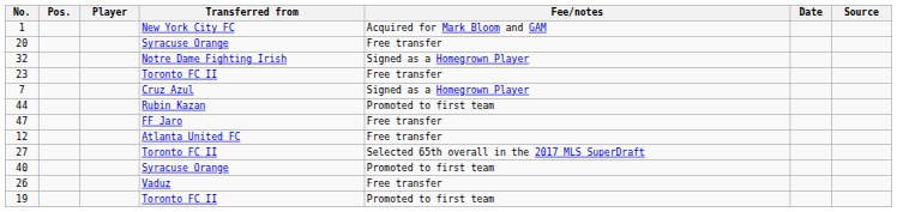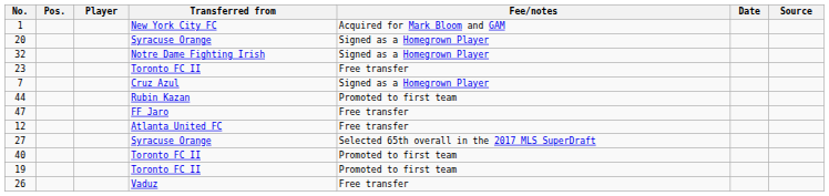 <table class="wikitable sortable" style="width:90%; text-align:center; font-size:95%; text-align:left;">
 <tr>
 <th><strong>No.</strong></th>
 <th><strong>Pos.</strong></th>
 <th><strong>Player</strong></th>
 <th><strong>Transferred from</strong></th>
 <th><strong>Fee/notes</strong></th>
 <th><strong>Date</strong></th>
 <th><strong>Source</strong></th>
 </tr>
 <tr>
 <td align=center>1</td>
 <td align=center></td>
 <td></td>
 <td> <a href='#'>New York City FC</a></td>
 <td>Acquired for <a href='#'>Mark Bloom</a> and <a href='#'>GAM</a></td>
 <td></td>
 <td></td>
 </tr>
 <tr>
 <td align=center>20</td>
 <td align=center></td>
 <td></td>
 <td> <a href='#'>Syracuse Orange</a></td>
-<td>Free transfer</td>
+<td>Signed as a <a href='#'>Homegrown Player</a></td>
 <td></td>
 <td></td>
 </tr>
 <tr>
 <td align=center>32</td>
 <td align=center></td>
 <td></td>
 <td> <a href='#'>Notre Dame Fighting Irish</a></td>
 <td>Signed as a <a href='#'>Homegrown Player</a></td>
 <td></td>
 <td></td>
 </tr>
 <tr>
 <td align=center>23</td>
 <td align=center></td>
 <td></td>
 <td> <a href='#'>Toronto FC II</a></td>
 <td>Free transfer</td>
 <td></td>
 <td></td>
 </tr>
 <tr>
 <td align=center>7</td>
 <td align=center></td>
 <td></td>
 <td> <a href='#'>Cruz Azul</a></td>
 <td>Signed as a <a href='#'>Homegrown Player</a></td>
 <td></td>
 <td></td>
 </tr>
 <tr>
 <td align=center>44</td>
 <td align=center></td>
 <td></td>
 <td> <a href='#'>Rubin Kazan</a></td>
 <td>Promoted to first team</td>
 <td></td>
 <td></td>
 </tr>
 <tr>
 <td align=center>47</td>
 <td align=center></td>
 <td></td>
 <td> <a href='#'>FF Jaro</a></td>
 <td>Free transfer</td>
 <td></td>
 <td></td>
 </tr>
 <tr>
 <td align=center>12</td>
 <td align=center></td>
 <td></td>
 <td> <a href='#'>Atlanta United FC</a></td>
 <td>Free transfer</td>
 <td></td>
 <td></td>
 </tr>
 <tr>
 <td align=center>27</td>
 <td align=center></td>
 <td></td>
-<td> <a href='#'>Toronto FC II</a></td>
+<td> <a href='#'>Syracuse Orange</a></td>
 <td>Selected 65th overall in the <a href='#'>2017 MLS SuperDraft</a></td>
 <td></td>
 <td></td>
 </tr>
 <tr>
 <td align=center>40</td>
 <td align=center></td>
 <td></td>
-<td> <a href='#'>Syracuse Orange</a></td>
+<td> <a href='#'>Toronto FC II</a></td>
+<td>Promoted to first team</td>
+<td></td>
+<td></td>
+</tr>
+<tr>
+<td align=center>19</td>
+<td align=center></td>
+<td></td>
+<td> <a href='#'>Toronto FC II</a></td>
 <td>Promoted to first team</td>
 <td></td>
 <td></td>
 </tr>
 <tr>
 <td align=center>26</td>
 <td align=center></td>
 <td></td>
 <td> <a href='#'>Vaduz</a></td>
 <td>Free transfer</td>
 <td></td>
 <td></td>
 </tr>
-<tr>
-<td align=center>19</td>
-<td align=center></td>
-<td></td>
-<td> <a href='#'>Toronto FC II</a></td>
-<td>Promoted to first team</td>
-<td></td>
-<td></td>
-</tr>
 </table>
